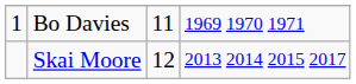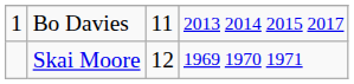 <table class="wikitable">
 <tr>
 </tr>
 <tr>
 <td>1</td>
 <td>Bo Davies</td>
 <td>11</td>
-<td style="font-size:80%;"><a href='#'>1969</a> <a href='#'>1970</a> <a href='#'>1971</a></td>
+<td style="font-size:80%;"><a href='#'>2013</a> <a href='#'>2014</a> <a href='#'>2015</a> <a href='#'>2017</a></td>
 </tr>
 <tr>
 <td></td>
 <td><a href='#'>Skai Moore</a></td>
 <td>12</td>
-<td style="font-size:80%;"><a href='#'>2013</a> <a href='#'>2014</a> <a href='#'>2015</a> <a href='#'>2017</a></td>
+<td style="font-size:80%;"><a href='#'>1969</a> <a href='#'>1970</a> <a href='#'>1971</a></td>
 </tr>
 </table>
